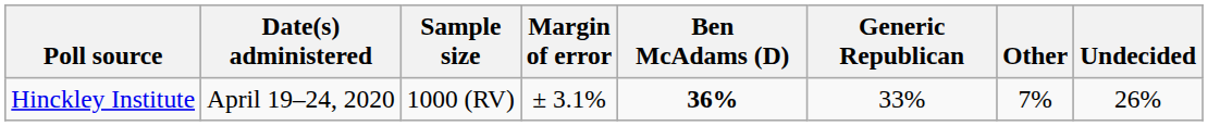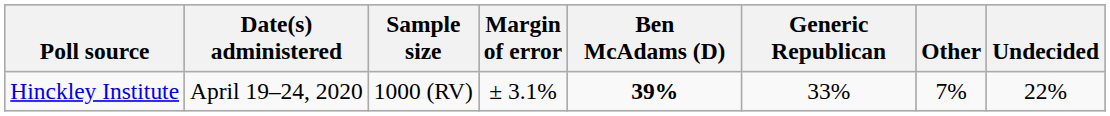 <table class="wikitable" style="font-size:90%;text-align:center;">
 <tr valign=bottom>
 <th>Poll source</th>
 <th>Date(s)<br>administered</th>
 <th>Sample<br>size</th>
 <th>Margin<br>of error</th>
 <th style="width:100px;">Ben<br>McAdams (D)</th>
 <th style="width:100px;">Generic<br>Republican</th>
 <th>Other</th>
 <th>Undecided</th>
 </tr>
 <tr>
 <td style="text-align:left;"><a href='#'>Hinckley Institute</a></td>
 <td>April 19–24, 2020</td>
 <td>1000 (RV)</td>
 <td>± 3.1%</td>
-<td><strong>36%</strong></td>
+<td><strong>39%</strong></td>
 <td>33%</td>
 <td>7%</td>
-<td>26%</td>
+<td>22%</td>
 </tr>
 </table>
